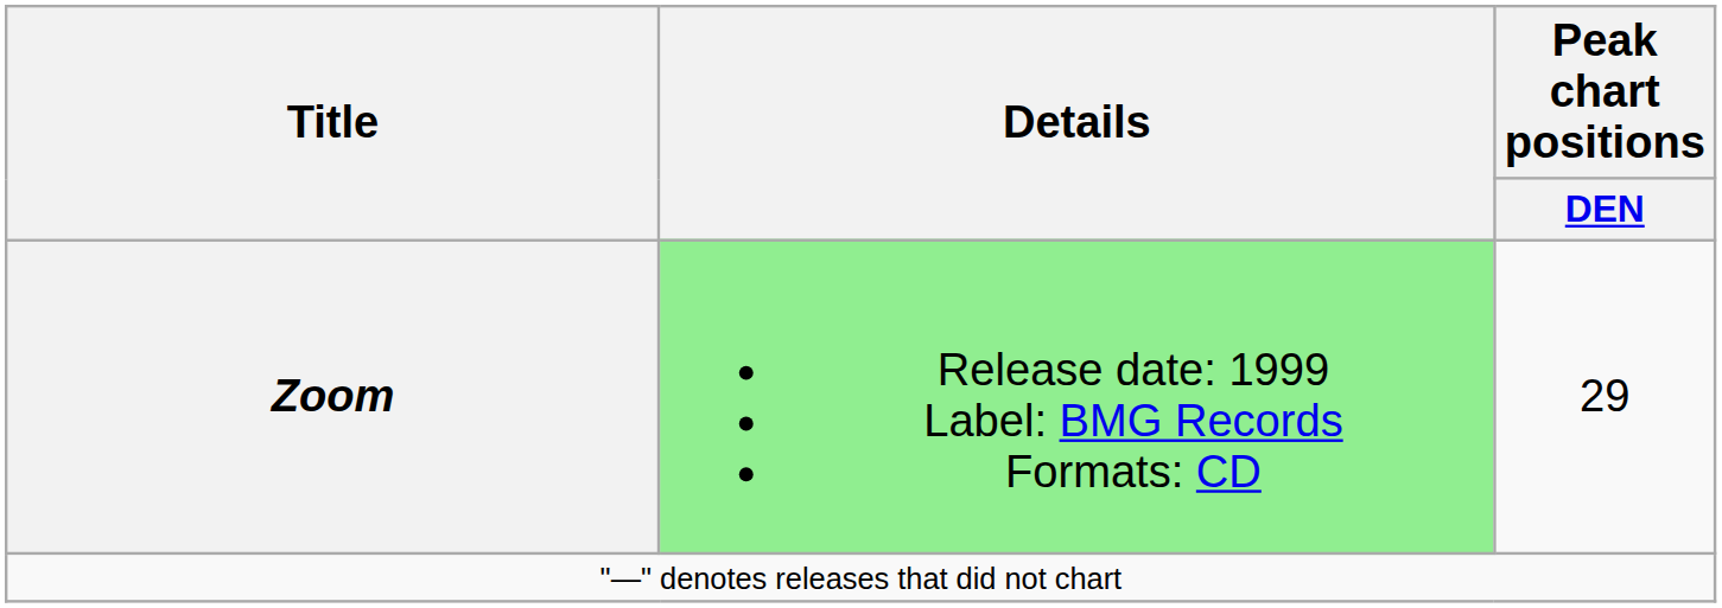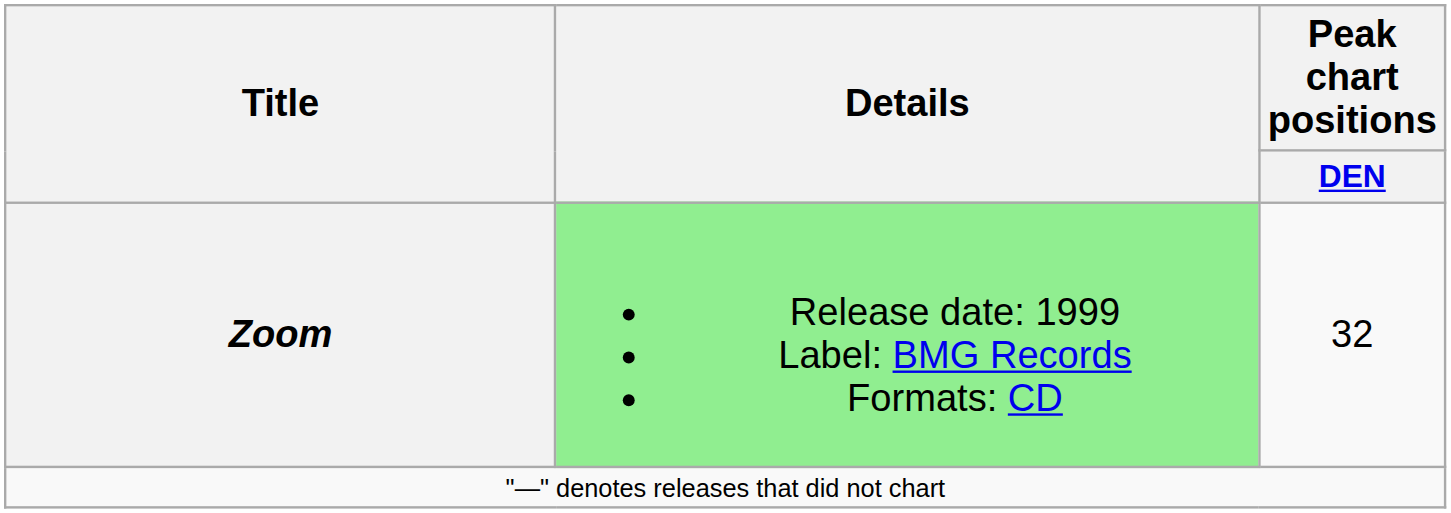 <table class="wikitable plainrowheaders" style="text-align:center;">
 <tr>
 <th rowspan="2" style="width:14em;">Title</th>
 <th rowspan="2" style="width:18em;">Details</th>
 <th colspan="2">Peak chart positions</th>
 </tr>
 <tr style="font-size:smaller;">
 <th style="width:45px;"><a href='#'>DEN</a></th>
 </tr>
 <tr>
 <th scope="row"><em>Zoom</em></th>
 <td style="background: lightgreen;"><br><ul><li>Release date: 1999</li><li>Label: <a href='#'>BMG Records</a></li><li>Formats: <a href='#'>CD</a></li></ul></td>
-<td>29</td>
+<td>32</td>
 </tr>
 <tr>
 <td colspan="15" style="font-size:8pt">"—" denotes releases that did not chart</td>
 </tr>
 </table>
